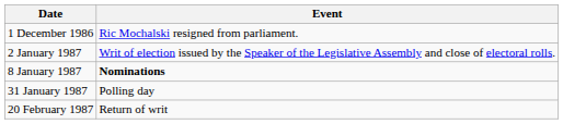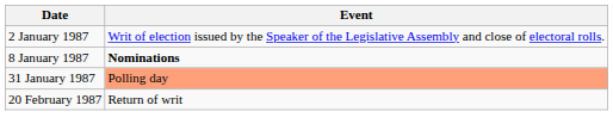 <table class="wikitable">
 <tr>
 <th>Date</th>
 <th>Event</th>
-</tr>
-<tr>
-<td>1 December 1986</td>
-<td><a href='#'>Ric Mochalski</a> resigned from parliament.</td>
 </tr>
 <tr>
 <td>2 January 1987</td>
 <td><a href='#'>Writ of election</a> issued by the <a href='#'>Speaker of the Legislative Assembly</a> and close of <a href='#'>electoral rolls</a>.</td>
 </tr>
 <tr>
 <td>8 January 1987</td>
 <td><strong>Nominations</strong></td>
 </tr>
 <tr>
 <td>31 January 1987</td>
-<td>Polling day</td>
+<td style="background: lightsalmon;">Polling day</td>
 </tr>
 <tr>
 <td>20 February 1987</td>
 <td>Return of writ</td>
 </tr>
 </table>
